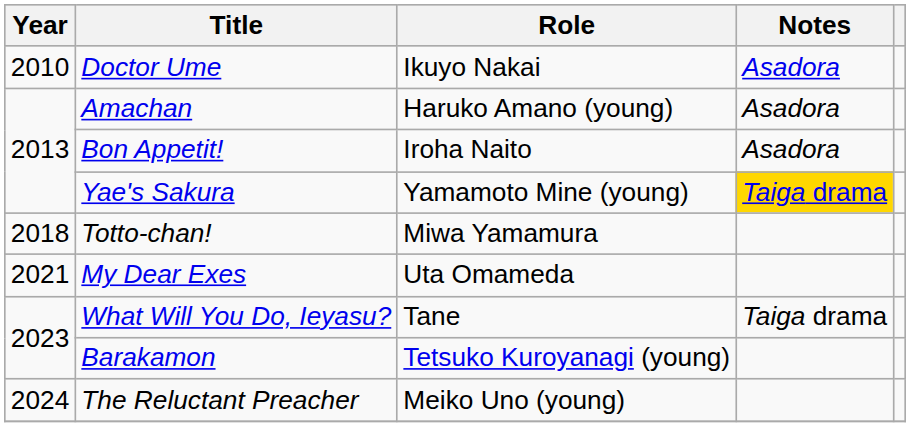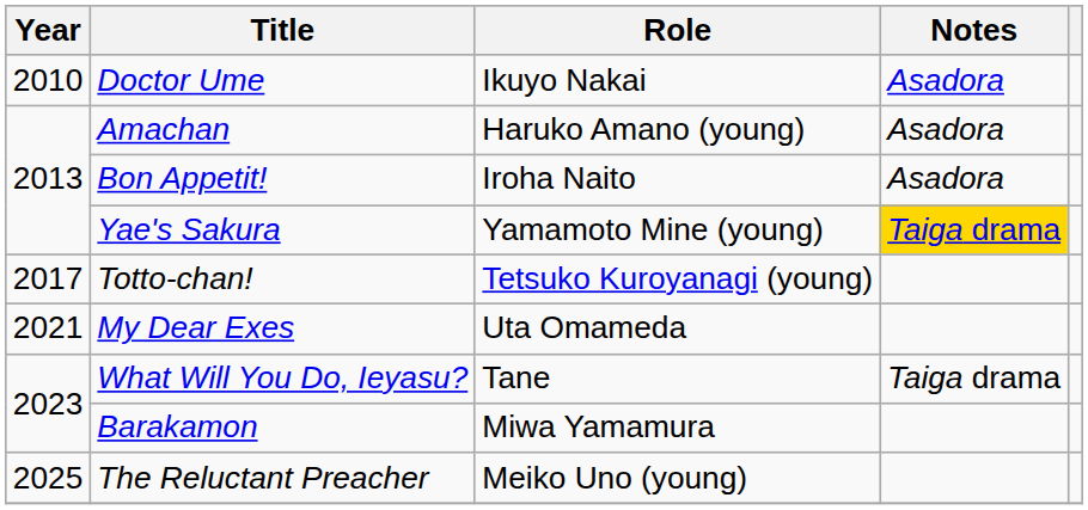 <table class="wikitable sortable">
 <tr>
 <th>Year</th>
 <th>Title</th>
 <th>Role</th>
 <th class="unsortable">Notes</th>
 <th class="unsortable"></th>
 </tr>
 <tr>
 <td>2010</td>
 <td><em><a href='#'>Doctor Ume</a></em></td>
 <td>Ikuyo Nakai</td>
 <td><em><a href='#'>Asadora</a></em></td>
 <td></td>
 </tr>
 <tr>
 <td rowspan="3">2013</td>
 <td><em><a href='#'>Amachan</a></em></td>
 <td>Haruko Amano (young)</td>
 <td><em>Asadora</em></td>
 <td></td>
 </tr>
 <tr>
 <td><em><a href='#'>Bon Appetit!</a></em></td>
 <td>Iroha Naito</td>
 <td><em>Asadora</em></td>
 <td></td>
 </tr>
 <tr>
 <td><em><a href='#'>Yae's Sakura</a></em></td>
 <td>Yamamoto Mine (young)</td>
 <td style="background: gold;"><a href='#'><em>Taiga</em> drama</a></td>
 <td></td>
 </tr>
 <tr>
-<td>2018</td>
+<td>2017</td>
 <td><em>Totto-chan!</em></td>
-<td>Miwa Yamamura</td>
+<td><a href='#'>Tetsuko Kuroyanagi</a> (young)</td>
 <td></td>
 <td></td>
 </tr>
 <tr>
 <td>2021</td>
 <td><em><a href='#'>My Dear Exes</a></em></td>
 <td>Uta Omameda</td>
 <td></td>
 <td></td>
 </tr>
 <tr>
 <td rowspan="2">2023</td>
 <td><em><a href='#'>What Will You Do, Ieyasu?</a></em></td>
 <td>Tane</td>
 <td><em>Taiga</em> drama</td>
 <td></td>
 </tr>
 <tr>
 <td><em><a href='#'>Barakamon</a></em></td>
-<td><a href='#'>Tetsuko Kuroyanagi</a> (young)</td>
+<td>Miwa Yamamura</td>
 <td></td>
 <td></td>
 </tr>
 <tr>
-<td>2024</td>
+<td>2025</td>
 <td><em>The Reluctant Preacher</em></td>
 <td>Meiko Uno (young)</td>
 <td></td>
 <td></td>
 </tr>
 <tr>
 </tr>
 </table>
